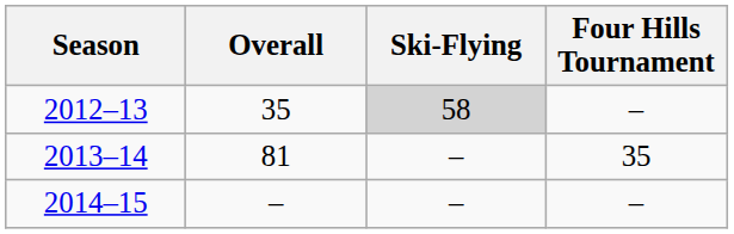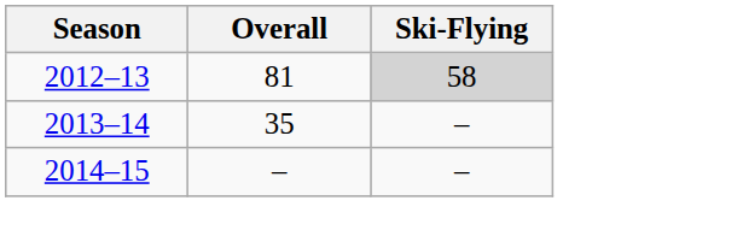 <table class="wikitable">
 <tr class="hintergrundfarbe5">
 <th width="90">Season</th>
 <th width="90">Overall</th>
 <th width="90">Ski-Flying</th>
-<th width="90">Four Hills<br>Tournament</th>
 </tr>
 <tr>
 <td align=center><a href='#'>2012–13</a></td>
-<td align=center>35</td>
+<td align=center>81</td>
 <td align=center style="background: lightgrey;">58</td>
-<td align=center>–</td>
 </tr>
 <tr>
 <td align=center><a href='#'>2013–14</a></td>
-<td align=center>81</td>
+<td align=center>35</td>
 <td align=center>–</td>
-<td align=center>35</td>
 </tr>
 <tr>
 <td align=center><a href='#'>2014–15</a></td>
 <td align=center>–</td>
 <td align=center>–</td>
-<td align=center>–</td>
 </tr>
 </table>
